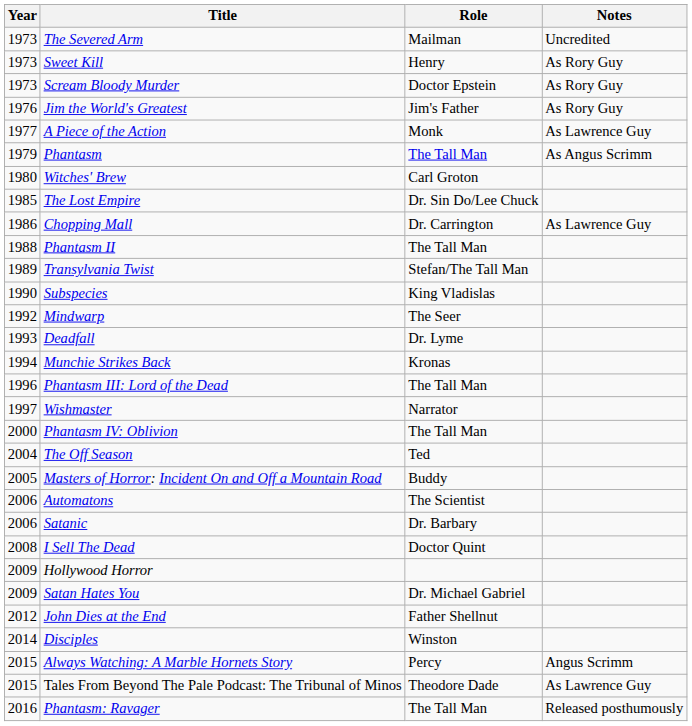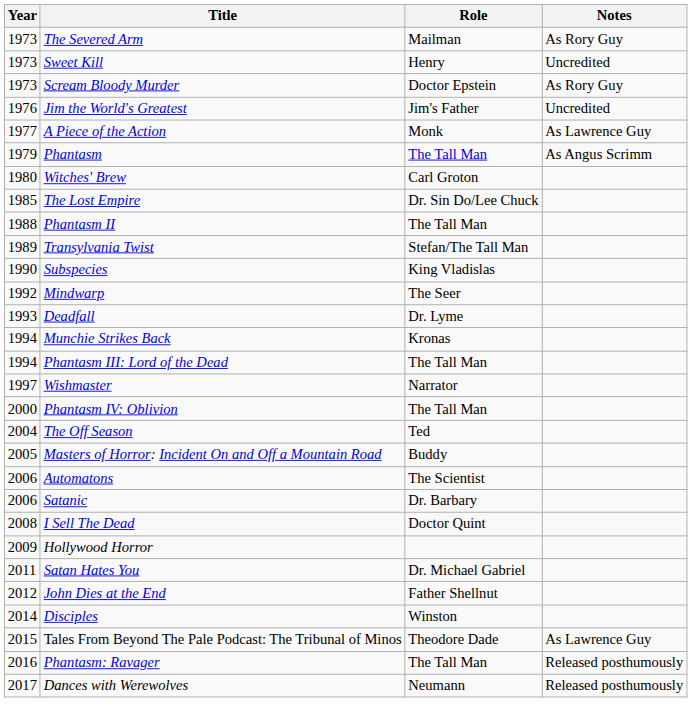 <table class="wikitable sortable">
 <tr>
 <th>Year</th>
 <th>Title</th>
 <th>Role</th>
 <th>Notes</th>
 </tr>
 <tr>
 <td>1973</td>
 <td><em><a href='#'>The Severed Arm</a></em></td>
 <td>Mailman</td>
-<td>Uncredited</td>
+<td>As Rory Guy</td>
 </tr>
 <tr>
 <td>1973</td>
 <td><em><a href='#'>Sweet Kill</a></em></td>
 <td>Henry</td>
-<td>As Rory Guy</td>
+<td>Uncredited</td>
 </tr>
 <tr>
 <td>1973</td>
 <td><em><a href='#'>Scream Bloody Murder</a></em></td>
 <td>Doctor Epstein</td>
 <td>As Rory Guy</td>
 </tr>
 <tr>
 <td>1976</td>
 <td><em><a href='#'>Jim the World's Greatest</a></em></td>
 <td>Jim's Father</td>
-<td>As Rory Guy</td>
+<td>Uncredited</td>
 </tr>
 <tr>
 <td>1977</td>
 <td><em><a href='#'>A Piece of the Action</a></em></td>
 <td>Monk</td>
 <td>As Lawrence Guy</td>
 </tr>
 <tr>
 <td>1979</td>
 <td><em><a href='#'>Phantasm</a></em></td>
 <td><a href='#'>The Tall Man</a></td>
 <td>As Angus Scrimm</td>
 </tr>
 <tr>
 <td>1980</td>
 <td><em><a href='#'>Witches' Brew</a></em></td>
 <td>Carl Groton</td>
 <td></td>
 </tr>
 <tr>
 <td>1985</td>
 <td><em><a href='#'>The Lost Empire</a></em></td>
 <td>Dr. Sin Do/Lee Chuck</td>
 <td></td>
-</tr>
-<tr>
-<td>1986</td>
-<td><em><a href='#'>Chopping Mall</a></em></td>
-<td>Dr. Carrington</td>
-<td>As Lawrence Guy</td>
 </tr>
 <tr>
 <td>1988</td>
 <td><em><a href='#'>Phantasm II</a></em></td>
 <td>The Tall Man</td>
 <td></td>
 </tr>
 <tr>
 <td>1989</td>
 <td><em><a href='#'>Transylvania Twist</a></em></td>
 <td>Stefan/The Tall Man</td>
 <td></td>
 </tr>
 <tr>
 <td>1990</td>
 <td><em><a href='#'>Subspecies</a></em></td>
 <td>King Vladislas</td>
 <td></td>
 </tr>
 <tr>
 <td>1992</td>
 <td><em><a href='#'>Mindwarp</a></em></td>
 <td>The Seer</td>
 <td></td>
 </tr>
 <tr>
 <td>1993</td>
 <td><em><a href='#'>Deadfall</a></em></td>
 <td>Dr. Lyme</td>
 <td></td>
 </tr>
 <tr>
 <td>1994</td>
 <td><em><a href='#'>Munchie Strikes Back</a></em></td>
 <td>Kronas</td>
 <td></td>
 </tr>
 <tr>
-<td>1996</td>
+<td>1994</td>
 <td><em><a href='#'>Phantasm III: Lord of the Dead</a></em></td>
 <td>The Tall Man</td>
 <td></td>
 </tr>
 <tr>
 <td>1997</td>
 <td><em><a href='#'>Wishmaster</a></em></td>
 <td>Narrator</td>
 <td></td>
 </tr>
 <tr>
 <td>2000</td>
 <td><em><a href='#'>Phantasm IV: Oblivion</a></em></td>
 <td>The Tall Man</td>
 <td></td>
 </tr>
 <tr>
 <td>2004</td>
 <td><em><a href='#'>The Off Season</a></em></td>
 <td>Ted</td>
 <td></td>
 </tr>
 <tr>
 <td>2005</td>
 <td><em><a href='#'>Masters of Horror</a>: <a href='#'>Incident On and Off a Mountain Road</a></em></td>
 <td>Buddy</td>
 <td></td>
 </tr>
 <tr>
 <td>2006</td>
 <td><em><a href='#'>Automatons</a></em></td>
 <td>The Scientist</td>
 <td></td>
 </tr>
 <tr>
 <td>2006</td>
 <td><em><a href='#'>Satanic</a></em></td>
 <td>Dr. Barbary</td>
 <td></td>
 </tr>
 <tr>
 <td>2008</td>
 <td><em><a href='#'>I Sell The Dead</a></em></td>
 <td>Doctor Quint</td>
 <td></td>
 </tr>
 <tr>
 <td>2009</td>
 <td><em>Hollywood Horror</em></td>
 <td></td>
 <td></td>
 </tr>
 <tr>
-<td>2009</td>
+<td>2011</td>
 <td><em><a href='#'>Satan Hates You</a></em></td>
 <td>Dr. Michael Gabriel</td>
 <td></td>
 </tr>
 <tr>
 <td>2012</td>
 <td><em><a href='#'>John Dies at the End</a></em></td>
 <td>Father Shellnut</td>
 <td></td>
 </tr>
 <tr>
 <td>2014</td>
 <td><em><a href='#'>Disciples</a></em></td>
 <td>Winston</td>
 <td></td>
 </tr>
 <tr>
 <td>2015</td>
-<td><em><a href='#'>Always Watching: A Marble Hornets Story</a></em></td>
-<td>Percy</td>
-<td>Angus Scrimm</td>
-</tr>
-<tr>
-<td>2015</td>
 <td>Tales From Beyond The Pale Podcast: The Tribunal of Minos</td>
 <td>Theodore Dade</td>
 <td>As Lawrence Guy</td>
 </tr>
 <tr>
 <td>2016</td>
 <td><em><a href='#'>Phantasm: Ravager</a></em></td>
 <td>The Tall Man</td>
 <td>Released posthumously</td>
 </tr>
+<tr>
+<td>2017</td>
+<td><em>Dances with Werewolves</em></td>
+<td>Neumann</td>
+<td>Released posthumously</td>
+</tr>
 </table>
